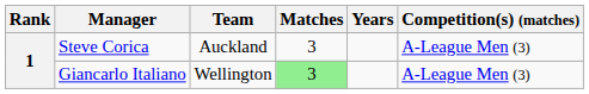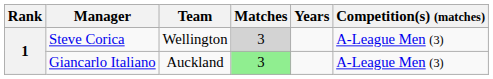 <table class="wikitable sortable">
 <tr>
 <th>Rank</th>
 <th>Manager</th>
 <th>Team</th>
 <th>Matches</th>
 <th>Years</th>
 <th>Competition(s) <small>(matches)</small></th>
 </tr>
 <tr>
 <th align=center rowspan=2>1</th>
 <td> <a href='#'>Steve Corica</a></td>
-<td align=center>Auckland</td>
-<td align=center>3</td>
+<td align=center>Wellington</td>
+<td align=center style="background: lightgrey;">3</td>
 <td align=center></td>
 <td><a href='#'>A-League Men</a> <small>(3)</small></td>
 </tr>
 <tr>
 <td> <a href='#'>Giancarlo Italiano</a></td>
-<td align=center>Wellington</td>
+<td align=center>Auckland</td>
 <td align=center style="background: lightgreen;">3</td>
 <td align=center></td>
 <td><a href='#'>A-League Men</a> <small>(3)</small></td>
 </tr>
 </table>
